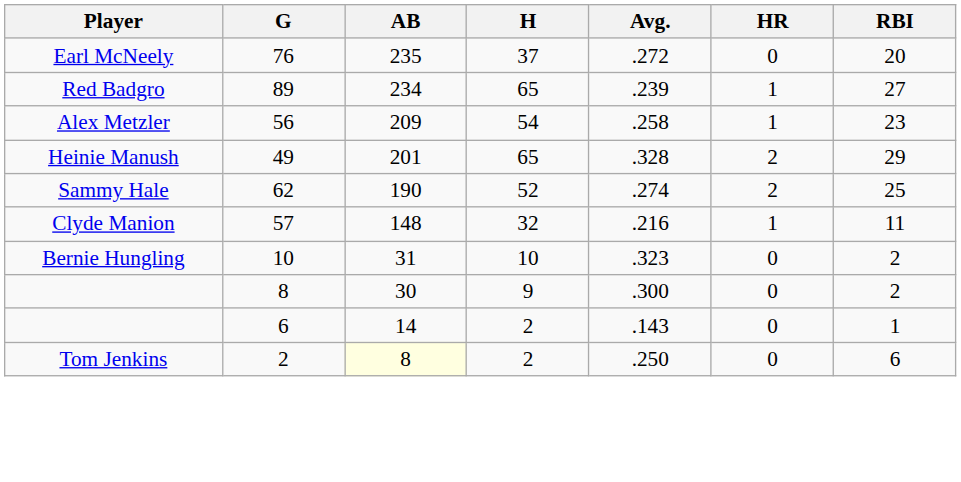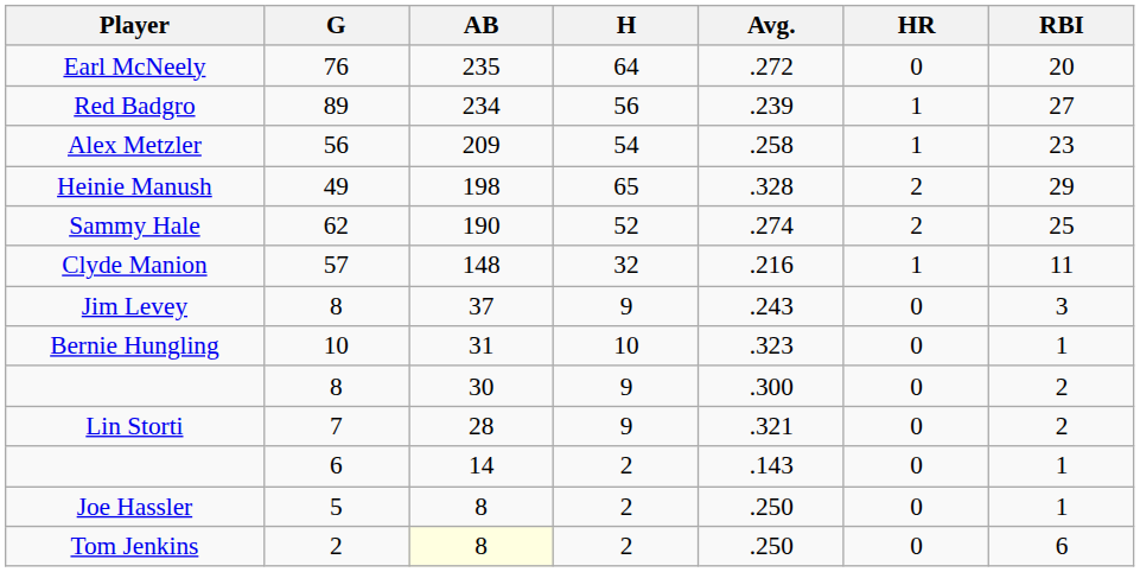 <table class="wikitable sortable">
 <tr>
 <th bgcolor="#DDDDFF" width="16%">Player</th>
 <th bgcolor="#DDDDFF" width="9%">G</th>
 <th bgcolor="#DDDDFF" width="9%">AB</th>
 <th bgcolor="#DDDDFF" width="9%">H</th>
 <th bgcolor="#DDDDFF" width="9%">Avg.</th>
 <th bgcolor="#DDDDFF" width="9%">HR</th>
 <th bgcolor="#DDDDFF" width="9%">RBI</th>
 </tr>
 <tr align="center">
 <td><a href='#'>Earl McNeely</a></td>
 <td>76</td>
 <td>235</td>
-<td>37</td>
+<td>64</td>
 <td>.272</td>
 <td>0</td>
 <td>20</td>
 </tr>
 <tr align=center>
 <td><a href='#'>Red Badgro</a></td>
 <td>89</td>
 <td>234</td>
-<td>65</td>
+<td>56</td>
 <td>.239</td>
 <td>1</td>
 <td>27</td>
 </tr>
 <tr align=center>
 <td><a href='#'>Alex Metzler</a></td>
 <td>56</td>
 <td>209</td>
 <td>54</td>
 <td>.258</td>
 <td>1</td>
 <td>23</td>
 </tr>
 <tr align=center>
 <td><a href='#'>Heinie Manush</a></td>
 <td>49</td>
-<td>201</td>
+<td>198</td>
 <td>65</td>
 <td>.328</td>
 <td>2</td>
 <td>29</td>
 </tr>
 <tr align=center>
 <td><a href='#'>Sammy Hale</a></td>
 <td>62</td>
 <td>190</td>
 <td>52</td>
 <td>.274</td>
 <td>2</td>
 <td>25</td>
 </tr>
 <tr align=center>
 <td><a href='#'>Clyde Manion</a></td>
 <td>57</td>
 <td>148</td>
 <td>32</td>
 <td>.216</td>
 <td>1</td>
 <td>11</td>
 </tr>
 <tr align=center>
+<td><a href='#'>Jim Levey</a></td>
+<td>8</td>
+<td>37</td>
+<td>9</td>
+<td>.243</td>
+<td>0</td>
+<td>3</td>
+</tr>
+<tr align=center>
 <td><a href='#'>Bernie Hungling</a></td>
 <td>10</td>
 <td>31</td>
 <td>10</td>
 <td>.323</td>
 <td>0</td>
-<td>2</td>
+<td>1</td>
 </tr>
 <tr align=center>
 <td></td>
 <td>8</td>
 <td>30</td>
 <td>9</td>
 <td>.300</td>
 <td>0</td>
 <td>2</td>
 </tr>
+<tr align="center">
+<td><a href='#'>Lin Storti</a></td>
+<td>7</td>
+<td>28</td>
+<td>9</td>
+<td>.321</td>
+<td>0</td>
+<td>2</td>
+</tr>
 <tr align=center>
 <td></td>
 <td>6</td>
 <td>14</td>
 <td>2</td>
 <td>.143</td>
+<td>0</td>
+<td>1</td>
+</tr>
+<tr align="center">
+<td><a href='#'>Joe Hassler</a></td>
+<td>5</td>
+<td>8</td>
+<td>2</td>
+<td>.250</td>
 <td>0</td>
 <td>1</td>
 </tr>
 <tr align=center>
 <td><a href='#'>Tom Jenkins</a></td>
 <td>2</td>
 <td style="background: lightyellow;">8</td>
 <td>2</td>
 <td>.250</td>
 <td>0</td>
 <td>6</td>
 </tr>
 </table>
